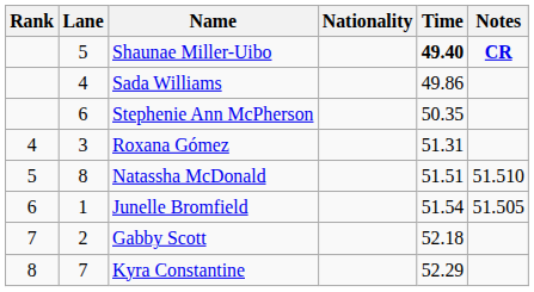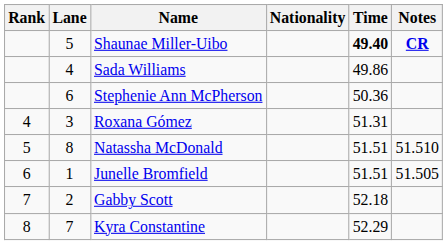 <table class="wikitable sortable" style="text-align:center;font-size:95%">
 <tr>
 <th>Rank</th>
 <th>Lane</th>
 <th>Name</th>
 <th>Nationality</th>
 <th>Time</th>
 <th>Notes</th>
 </tr>
 <tr>
 <td></td>
 <td>5</td>
 <td align=left><a href='#'>Shaunae Miller-Uibo</a></td>
 <td align=left></td>
 <td><strong>49.40</strong></td>
 <td><strong><a href='#'>CR</a></strong></td>
 </tr>
 <tr>
 <td></td>
 <td>4</td>
 <td align=left><a href='#'>Sada Williams</a></td>
 <td align=left></td>
 <td>49.86</td>
 <td></td>
 </tr>
 <tr>
 <td></td>
 <td>6</td>
 <td align=left><a href='#'>Stephenie Ann McPherson</a></td>
 <td align=left></td>
-<td>50.35</td>
+<td>50.36</td>
 <td></td>
 </tr>
 <tr>
 <td>4</td>
 <td>3</td>
 <td align=left><a href='#'>Roxana Gómez</a></td>
 <td align=left></td>
 <td>51.31</td>
 <td></td>
 </tr>
 <tr>
 <td>5</td>
 <td>8</td>
 <td align=left><a href='#'>Natassha McDonald</a></td>
 <td align=left></td>
 <td>51.51</td>
 <td>51.510</td>
 </tr>
 <tr>
 <td>6</td>
 <td>1</td>
 <td align=left><a href='#'>Junelle Bromfield</a></td>
 <td align=left></td>
-<td>51.54</td>
+<td>51.51</td>
 <td>51.505</td>
 </tr>
 <tr>
 <td>7</td>
 <td>2</td>
 <td align=left><a href='#'>Gabby Scott</a></td>
 <td align=left></td>
 <td>52.18</td>
 <td></td>
 </tr>
 <tr>
 <td>8</td>
 <td>7</td>
 <td align=left><a href='#'>Kyra Constantine</a></td>
 <td align=left></td>
 <td>52.29</td>
 <td></td>
 </tr>
 </table>
